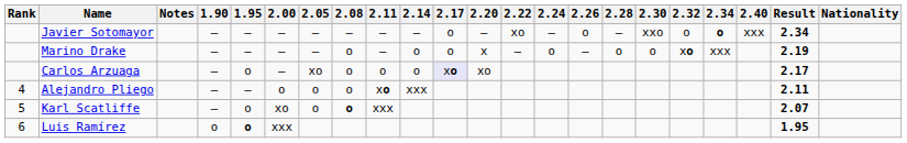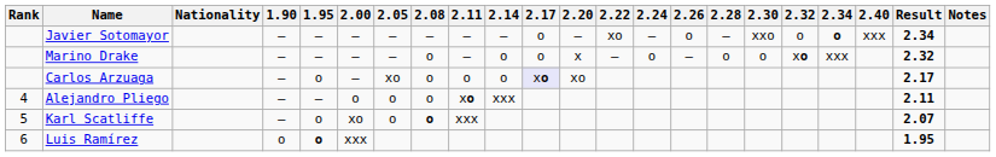 <table class="wikitable sortable" style="text-align:center;font-size:95%">
 <tr>
 <th>Rank</th>
 <th>Name</th>
-<th>Notes</th>
+<th>Nationality</th>
 <th>1.90</th>
 <th>1.95</th>
 <th>2.00</th>
 <th>2.05</th>
 <th>2.08</th>
 <th>2.11</th>
 <th>2.14</th>
 <th>2.17</th>
 <th>2.20</th>
 <th>2.22</th>
 <th>2.24</th>
 <th>2.26</th>
 <th>2.28</th>
 <th>2.30</th>
 <th>2.32</th>
 <th>2.34</th>
 <th>2.40</th>
 <th>Result</th>
-<th>Nationality</th>
+<th>Notes</th>
 </tr>
 <tr>
 <td></td>
 <td align=left><a href='#'>Javier Sotomayor</a></td>
-<td></td>
+<td align=left></td>
 <td>–</td>
 <td>–</td>
 <td>–</td>
 <td>–</td>
 <td>–</td>
 <td>–</td>
 <td>–</td>
 <td>o</td>
 <td>–</td>
 <td>xo</td>
 <td>–</td>
 <td>o</td>
 <td>–</td>
 <td>xxo</td>
 <td>o</td>
 <td><strong>o</strong></td>
 <td>xxx</td>
 <td><strong>2.34</strong></td>
-<td align=left></td>
+<td></td>
 </tr>
 <tr>
 <td></td>
 <td align=left><a href='#'>Marino Drake</a></td>
-<td></td>
+<td align=left></td>
 <td>–</td>
 <td>–</td>
 <td>–</td>
 <td>–</td>
 <td>o</td>
 <td>–</td>
 <td>o</td>
 <td>o</td>
 <td>x</td>
 <td>–</td>
 <td>o</td>
 <td>–</td>
 <td>o</td>
 <td>o</td>
 <td>x<strong>o</strong></td>
 <td>xxx</td>
 <td></td>
-<td><strong>2.19</strong></td>
-<td align=left></td>
+<td><strong>2.32</strong></td>
+<td></td>
 </tr>
 <tr>
 <td></td>
 <td align=left><a href='#'>Carlos Arzuaga</a></td>
-<td></td>
+<td align=left></td>
 <td>–</td>
 <td>o</td>
 <td>–</td>
 <td>xo</td>
 <td>o</td>
 <td>o</td>
 <td>o</td>
 <td style="background: lavender;">x<strong>o</strong></td>
 <td>xo</td>
 <td></td>
 <td></td>
 <td></td>
 <td></td>
 <td></td>
 <td></td>
 <td></td>
 <td></td>
 <td><strong>2.17</strong></td>
-<td align=left></td>
+<td></td>
 </tr>
 <tr>
 <td>4</td>
 <td align=left><a href='#'>Alejandro Pliego</a></td>
-<td></td>
+<td align=left></td>
 <td>–</td>
 <td>–</td>
 <td>o</td>
 <td>o</td>
 <td>o</td>
 <td>x<strong>o</strong></td>
 <td>xxx</td>
 <td></td>
 <td></td>
 <td></td>
 <td></td>
 <td></td>
 <td></td>
 <td></td>
 <td></td>
 <td></td>
 <td></td>
 <td><strong>2.11</strong></td>
-<td align=left></td>
+<td></td>
 </tr>
 <tr>
 <td>5</td>
 <td align=left><a href='#'>Karl Scatliffe</a></td>
-<td></td>
+<td align=left></td>
 <td>–</td>
 <td>o</td>
 <td>xo</td>
 <td>o</td>
 <td><strong>o</strong></td>
 <td>xxx</td>
 <td></td>
 <td></td>
 <td></td>
 <td></td>
 <td></td>
 <td></td>
 <td></td>
 <td></td>
 <td></td>
 <td></td>
 <td></td>
 <td><strong>2.07</strong></td>
-<td align=left></td>
+<td></td>
 </tr>
 <tr>
 <td>6</td>
 <td align=left><a href='#'>Luis Ramírez</a></td>
-<td></td>
+<td align=left></td>
 <td>o</td>
 <td><strong>o</strong></td>
 <td>xxx</td>
 <td></td>
 <td></td>
 <td></td>
 <td></td>
 <td></td>
 <td></td>
 <td></td>
 <td></td>
 <td></td>
 <td></td>
 <td></td>
 <td></td>
 <td></td>
 <td></td>
 <td><strong>1.95</strong></td>
-<td align=left></td>
+<td></td>
 </tr>
 </table>
